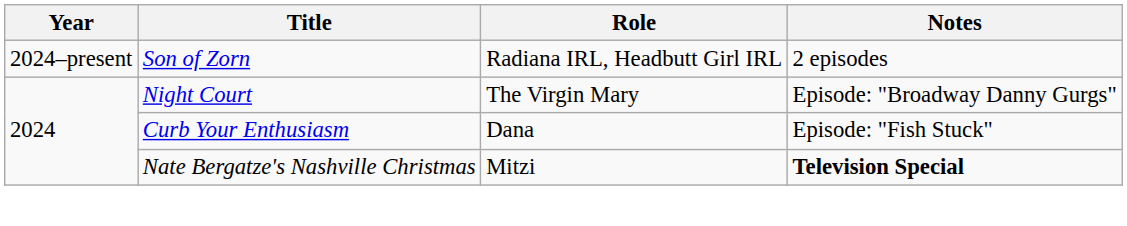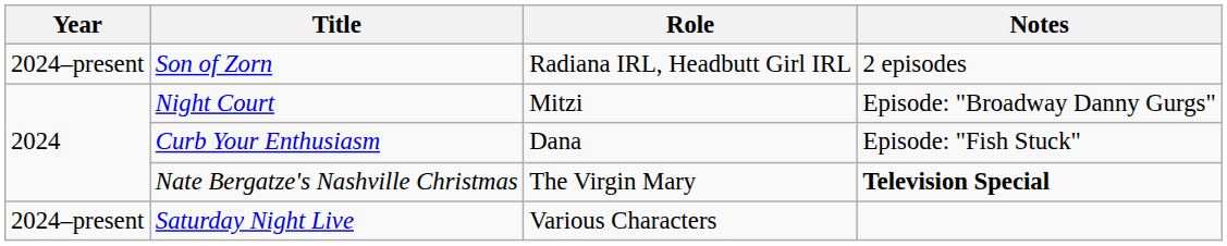 <table class="wikitable">
 <tr>
 <th>Year</th>
 <th>Title</th>
 <th>Role</th>
 <th>Notes</th>
 </tr>
 <tr>
 <td>2024–present</td>
 <td><em><a href='#'>Son of Zorn</a></em></td>
 <td>Radiana IRL, Headbutt Girl IRL</td>
 <td>2 episodes</td>
 </tr>
 <tr>
 <td rowspan=3>2024</td>
 <td><em><a href='#'>Night Court</a></em></td>
-<td>The Virgin Mary</td>
+<td>Mitzi</td>
 <td>Episode: "Broadway Danny Gurgs"</td>
 </tr>
 <tr>
 <td><em><a href='#'>Curb Your Enthusiasm</a></em></td>
 <td>Dana</td>
 <td>Episode: "Fish Stuck"</td>
 </tr>
 <tr>
 <td><em>Nate Bergatze's Nashville Christmas</em></td>
-<td>Mitzi</td>
+<td>The Virgin Mary</td>
 <td><strong>Television Special</strong></td>
 </tr>
+<tr>
+<td>2024–present</td>
+<td><em><a href='#'>Saturday Night Live</a></em></td>
+<td>Various Characters</td>
+<td></td>
+</tr>
 </table>
